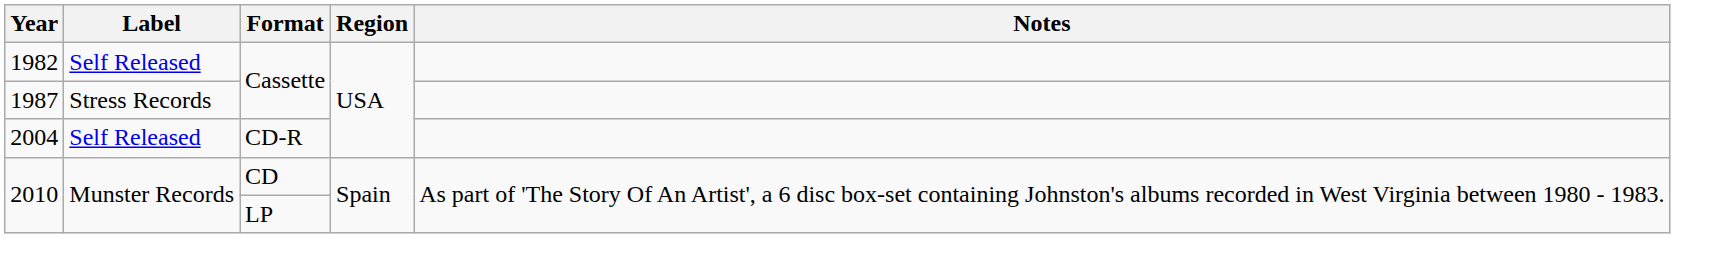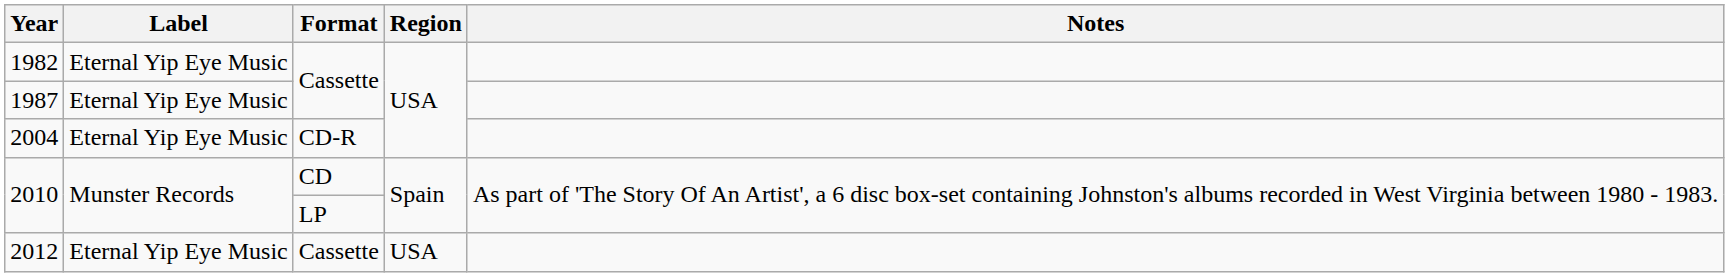 <table class="wikitable">
 <tr>
 <th>Year</th>
 <th>Label</th>
 <th>Format</th>
 <th>Region</th>
 <th>Notes</th>
 </tr>
 <tr>
 <td>1982</td>
-<td><a href='#'>Self Released</a></td>
+<td>Eternal Yip Eye Music</td>
 <td rowspan="2">Cassette</td>
 <td rowspan="3">USA</td>
 <td></td>
 </tr>
 <tr>
 <td>1987</td>
-<td>Stress Records</td>
+<td>Eternal Yip Eye Music</td>
 <td></td>
 </tr>
 <tr>
 <td>2004</td>
-<td><a href='#'>Self Released</a></td>
+<td>Eternal Yip Eye Music</td>
 <td>CD-R</td>
 <td></td>
 </tr>
 <tr>
 <td rowspan="2">2010</td>
 <td rowspan="2">Munster Records</td>
 <td>CD</td>
 <td rowspan="2">Spain</td>
 <td rowspan="2">As part of 'The Story Of An Artist', a 6 disc box-set containing Johnston's albums recorded in West Virginia between 1980 - 1983.</td>
 </tr>
 <tr>
 <td>LP</td>
 </tr>
+<tr>
+<td>2012</td>
+<td>Eternal Yip Eye Music</td>
+<td>Cassette</td>
+<td>USA</td>
+<td></td>
+</tr>
 </table>
